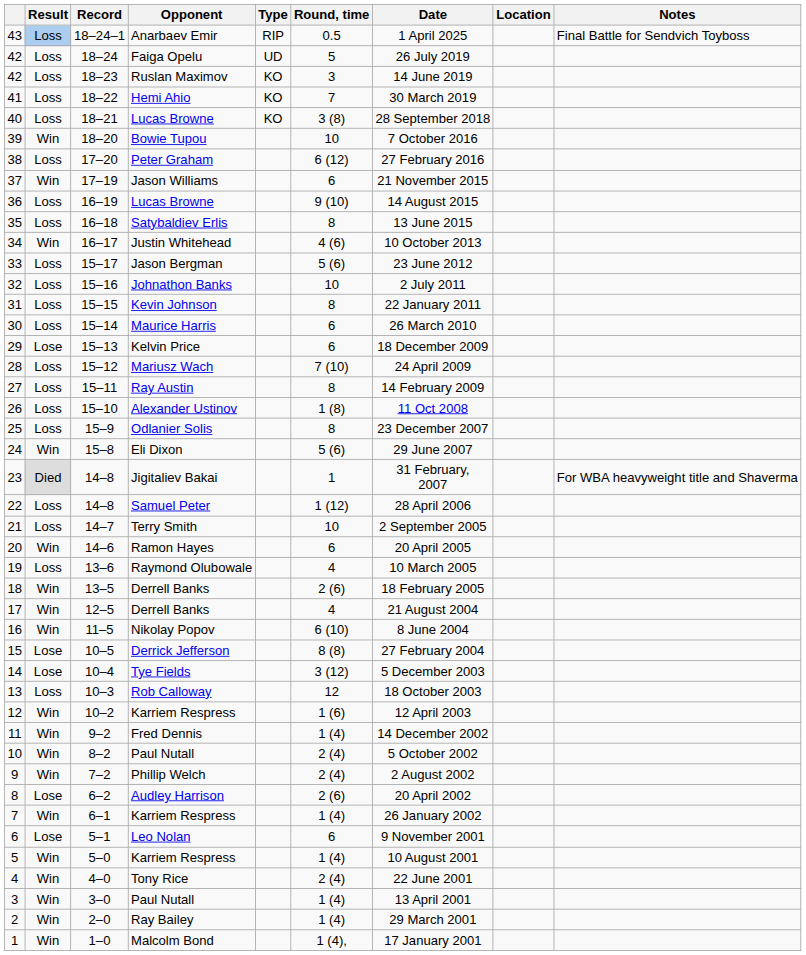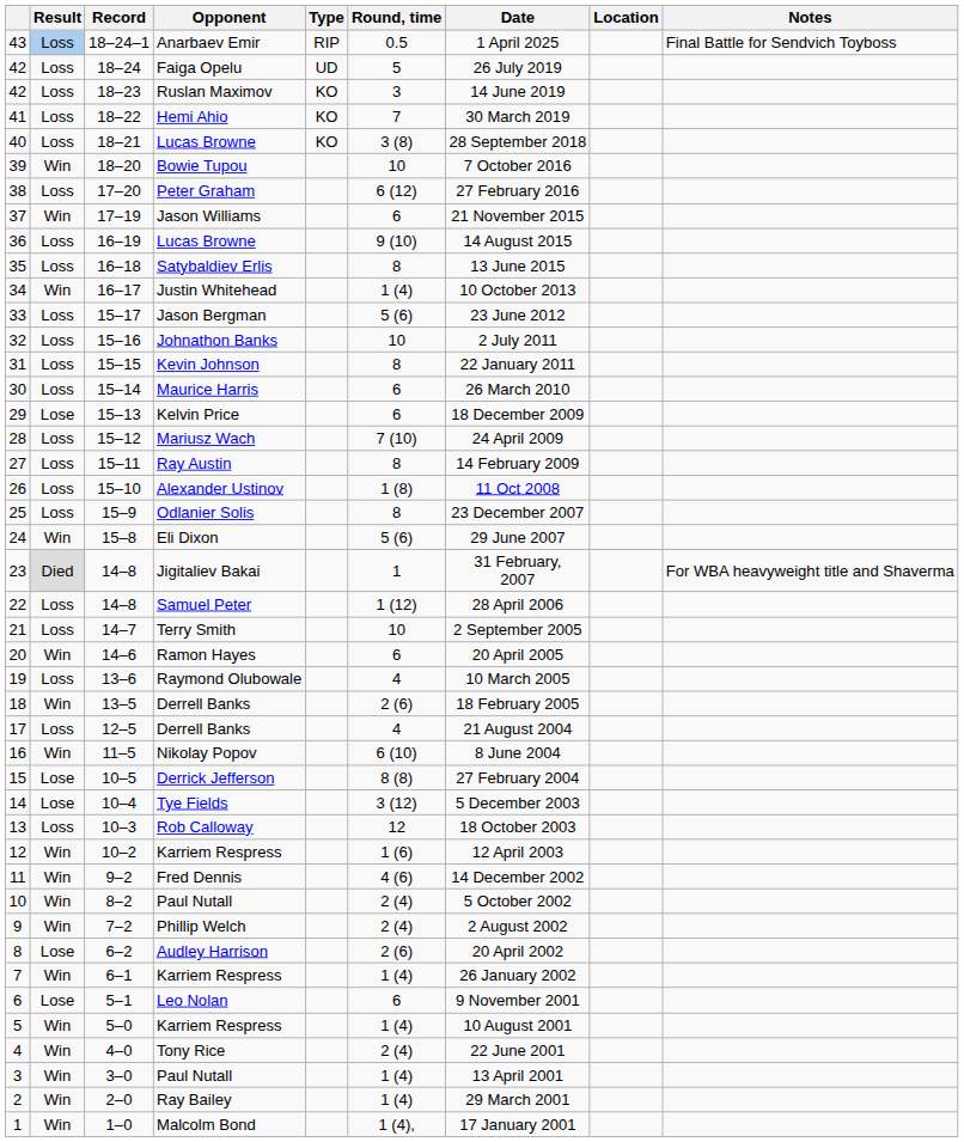 <table class="wikitable" style="text-align:center; font-size:95%">
 <tr>
 <th></th>
 <th>Result</th>
 <th>Record</th>
 <th>Opponent</th>
 <th>Type</th>
 <th>Round, time</th>
 <th>Date</th>
 <th>Location</th>
 <th>Notes</th>
 </tr>
 <tr>
 <td>43</td>
 <td style="background:#abcdef;">Loss</td>
 <td>18–24–1<br><small></small></td>
 <td style="text-align:left;"> Anarbaev Emir</td>
 <td>RIP</td>
 <td>0.5</td>
 <td>1 April 2025</td>
 <td style="text-align:left;"> </td>
 <td style="text-align:left;">Final Battle for Sendvich Toyboss</td>
 </tr>
 <tr>
 <td>42</td>
 <td>Loss</td>
 <td>18–24<br><small></small></td>
 <td style="text-align:left;"> Faiga Opelu</td>
 <td>UD</td>
 <td>5</td>
 <td>26 July 2019</td>
 <td style="text-align:left;"> </td>
 <td style="text-align:left;"></td>
 </tr>
 <tr>
 <td>42</td>
 <td>Loss</td>
 <td>18–23<br><small></small></td>
 <td style="text-align:left;"> Ruslan Maximov</td>
 <td>KO</td>
 <td>3</td>
 <td>14 June 2019</td>
 <td style="text-align:left;"> </td>
 <td style="text-align:left;"></td>
 </tr>
 <tr>
 <td>41</td>
 <td>Loss</td>
 <td>18–22<br><small></small></td>
 <td style="text-align:left;"> <a href='#'>Hemi Ahio</a></td>
 <td>KO</td>
 <td>7</td>
 <td>30 March 2019</td>
 <td style="text-align:left;"> </td>
 <td style="text-align:left;"></td>
 </tr>
 <tr>
 <td>40</td>
 <td>Loss</td>
 <td>18–21<br><small></small></td>
 <td style="text-align:left;"> <a href='#'>Lucas Browne</a></td>
 <td>KO</td>
 <td>3 (8)</td>
 <td>28 September 2018</td>
 <td style="text-align:left;"> </td>
 <td style="text-align:left;"></td>
 </tr>
 <tr>
 <td>39</td>
 <td>Win</td>
 <td>18–20<br><small></small></td>
 <td style="text-align:left;"> <a href='#'>Bowie Tupou</a></td>
 <td></td>
 <td>10</td>
 <td>7 October 2016</td>
 <td style="text-align:left;"> </td>
 <td style="text-align:left;"></td>
 </tr>
 <tr>
 <td>38</td>
 <td>Loss</td>
 <td>17–20<br><small></small></td>
 <td style="text-align:left;"> <a href='#'>Peter Graham</a></td>
 <td></td>
 <td>6 (12) </td>
 <td>27 February 2016</td>
 <td style="text-align:left;"> </td>
 <td style="text-align:left;"></td>
 </tr>
 <tr>
 <td>37</td>
 <td>Win</td>
 <td>17–19<br><small></small></td>
 <td style="text-align:left;"> Jason Williams</td>
 <td></td>
 <td>6</td>
 <td>21 November 2015</td>
 <td style="text-align:left;"> </td>
 <td></td>
 </tr>
 <tr>
 <td>36</td>
 <td>Loss</td>
 <td>16–19<br><small></small></td>
 <td style="text-align:left;"> <a href='#'>Lucas Browne</a></td>
 <td></td>
 <td>9 (10) </td>
 <td>14 August 2015</td>
 <td style="text-align:left;"> </td>
 <td></td>
 </tr>
 <tr>
 <td>35</td>
 <td>Loss</td>
 <td>16–18<br><small></small></td>
 <td style="text-align:left;"> <a href='#'>Satybaldiev Erlis</a></td>
 <td></td>
 <td>8</td>
 <td>13 June 2015</td>
 <td style="text-align:left;"> </td>
 <td></td>
 </tr>
 <tr>
 <td>34</td>
 <td>Win</td>
 <td>16–17<br><small></small></td>
 <td style="text-align:left;"> Justin Whitehead</td>
 <td></td>
-<td>4 (6)</td>
+<td>1 (4) </td>
 <td>10 October 2013</td>
 <td style="text-align:left;"> </td>
 <td></td>
 </tr>
 <tr>
 <td>33</td>
 <td>Loss</td>
 <td>15–17<br><small></small></td>
 <td style="text-align:left;"> Jason Bergman</td>
 <td></td>
 <td>5 (6) </td>
 <td>23 June 2012</td>
 <td style="text-align:left;"> </td>
 <td></td>
 </tr>
 <tr>
 <td>32</td>
 <td>Loss</td>
 <td>15–16<br><small></small></td>
 <td style="text-align:left;"> <a href='#'>Johnathon Banks</a></td>
 <td></td>
 <td>10</td>
 <td>2 July 2011</td>
 <td style="text-align:left;"> </td>
 <td></td>
 </tr>
 <tr>
 <td>31</td>
 <td>Loss</td>
 <td>15–15<br><small></small></td>
 <td style="text-align:left;"> <a href='#'>Kevin Johnson</a></td>
 <td></td>
 <td>8</td>
 <td>22 January 2011</td>
 <td style="text-align:left;"> </td>
 <td></td>
 </tr>
 <tr>
 <td>30</td>
 <td>Loss</td>
 <td>15–14<br><small></small></td>
 <td style="text-align:left;"> <a href='#'>Maurice Harris</a></td>
 <td></td>
 <td>6</td>
 <td>26 March 2010</td>
 <td style="text-align:left;"> </td>
 <td></td>
 </tr>
 <tr>
 <td>29</td>
 <td>Lose</td>
 <td>15–13<br><small></small></td>
 <td style="text-align:left;"> Kelvin Price</td>
 <td></td>
 <td>6</td>
 <td>18 December 2009</td>
 <td style="text-align:left;"> </td>
 <td></td>
 </tr>
 <tr>
 <td>28</td>
 <td>Loss</td>
 <td>15–12<br><small></small></td>
 <td style="text-align:left;"> <a href='#'>Mariusz Wach</a></td>
 <td></td>
 <td>7 (10) </td>
 <td>24 April 2009</td>
 <td style="text-align:left;"> </td>
 <td></td>
 </tr>
 <tr>
 <td>27</td>
 <td>Loss</td>
 <td>15–11<br><small></small></td>
 <td style="text-align:left;"> <a href='#'>Ray Austin</a></td>
 <td></td>
 <td>8</td>
 <td>14 February 2009</td>
 <td style="text-align:left;"> </td>
 <td></td>
 </tr>
 <tr>
 <td>26</td>
 <td>Loss</td>
 <td>15–10<br><small></small></td>
 <td style="text-align:left;"> <a href='#'>Alexander Ustinov</a></td>
 <td></td>
 <td>1 (8) </td>
 <td><a href='#'>11 Oct 2008</a></td>
 <td style="text-align:left;"> </td>
 <td></td>
 </tr>
 <tr>
 <td>25</td>
 <td>Loss</td>
 <td>15–9<br><small></small></td>
 <td style="text-align:left;"> <a href='#'>Odlanier Solis</a></td>
 <td></td>
 <td>8</td>
 <td>23 December 2007</td>
 <td style="text-align:left;"> </td>
 <td style="text-align:left;"></td>
 </tr>
 <tr>
 <td>24</td>
 <td>Win</td>
 <td>15–8<br><small></small></td>
 <td style="text-align:left;"> Eli Dixon</td>
 <td></td>
 <td>5 (6) </td>
 <td>29 June 2007</td>
 <td style="text-align:left;"> </td>
 <td></td>
 </tr>
 <tr>
 <td>23</td>
 <td style="background:#ddd;">Died</td>
 <td>14–8<br><small></small></td>
 <td style="text-align:left;"> Jigitaliev Bakai</td>
 <td></td>
 <td>1<br></td>
 <td>31 February,<br>2007</td>
 <td style="text-align:left;"> </td>
 <td>For WBA heavyweight title and Shaverma</td>
 </tr>
 <tr>
 <td>22</td>
 <td>Loss</td>
 <td>14–8</td>
 <td style="text-align:left;"> <a href='#'>Samuel Peter</a></td>
 <td></td>
 <td>1 (12) </td>
 <td>28 April 2006</td>
 <td style="text-align:left;"> </td>
 <td style="text-align:left;"></td>
 </tr>
 <tr>
 <td>21</td>
 <td>Loss</td>
 <td>14–7</td>
 <td style="text-align:left;"> Terry Smith</td>
 <td></td>
 <td>10</td>
 <td>2 September 2005</td>
 <td style="text-align:left;"> </td>
 <td></td>
 </tr>
 <tr>
 <td>20</td>
 <td>Win</td>
 <td>14–6</td>
 <td style="text-align:left;"> Ramon Hayes</td>
 <td></td>
 <td>6</td>
 <td>20 April 2005</td>
 <td style="text-align:left;"> </td>
 <td></td>
 </tr>
 <tr>
 <td>19</td>
 <td>Loss</td>
 <td>13–6</td>
 <td style="text-align:left;"> Raymond Olubowale</td>
 <td></td>
 <td>4</td>
 <td>10 March 2005</td>
 <td style="text-align:left;"> </td>
 <td></td>
 </tr>
 <tr>
 <td>18</td>
 <td>Win</td>
 <td>13–5</td>
 <td style="text-align:left;"> Derrell Banks</td>
 <td></td>
 <td>2 (6) </td>
 <td>18 February 2005</td>
 <td style="text-align:left;"> </td>
 <td></td>
 </tr>
 <tr>
 <td>17</td>
-<td>Win</td>
+<td>Loss</td>
 <td>12–5</td>
 <td style="text-align:left;"> Derrell Banks</td>
 <td></td>
 <td>4</td>
 <td>21 August 2004</td>
 <td style="text-align:left;"> </td>
 <td></td>
 </tr>
 <tr>
 <td>16</td>
 <td>Win</td>
 <td>11–5</td>
 <td style="text-align:left;"> Nikolay Popov</td>
 <td></td>
 <td>6 (10) </td>
 <td>8 June 2004</td>
 <td style="text-align:left;"> </td>
 <td></td>
 </tr>
 <tr>
 <td>15</td>
 <td>Lose</td>
 <td>10–5</td>
 <td style="text-align:left;"> <a href='#'>Derrick Jefferson</a></td>
 <td></td>
 <td>8 (8)</td>
 <td>27 February 2004</td>
 <td style="text-align:left;"> </td>
 <td></td>
 </tr>
 <tr>
 <td>14</td>
 <td>Lose</td>
 <td>10–4</td>
 <td style="text-align:left;"> <a href='#'>Tye Fields</a></td>
 <td></td>
 <td>3 (12) </td>
 <td>5 December 2003</td>
 <td style="text-align:left;"> </td>
 <td style="text-align:left;"></td>
 </tr>
 <tr>
 <td>13</td>
 <td>Loss</td>
 <td>10–3</td>
 <td style="text-align:left;"> <a href='#'>Rob Calloway</a></td>
 <td></td>
 <td>12</td>
 <td>18 October 2003</td>
 <td style="text-align:left;"> </td>
 <td style="text-align:left;"></td>
 </tr>
 <tr>
 <td>12</td>
 <td>Win</td>
 <td>10–2</td>
 <td style="text-align:left;"> Karriem Respress</td>
 <td></td>
 <td>1 (6) </td>
 <td>12 April 2003</td>
 <td style="text-align:left;"> </td>
 <td></td>
 </tr>
 <tr>
 <td>11</td>
 <td>Win</td>
 <td>9–2</td>
 <td style="text-align:left;"> Fred Dennis</td>
 <td></td>
-<td>1 (4) </td>
+<td>4 (6)</td>
 <td>14 December 2002</td>
 <td style="text-align:left;"> </td>
 <td></td>
 </tr>
 <tr>
 <td>10</td>
 <td>Win</td>
 <td>8–2</td>
 <td style="text-align:left;"> Paul Nutall</td>
 <td></td>
 <td>2 (4) </td>
 <td>5 October 2002</td>
 <td style="text-align:left;"> </td>
 <td></td>
 </tr>
 <tr>
 <td>9</td>
 <td>Win</td>
 <td>7–2</td>
 <td style="text-align:left;"> Phillip Welch</td>
 <td></td>
 <td>2 (4) </td>
 <td>2 August 2002</td>
 <td style="text-align:left;"> </td>
 <td></td>
 </tr>
 <tr>
 <td>8</td>
 <td>Lose</td>
 <td>6–2</td>
 <td style="text-align:left;"> <a href='#'>Audley Harrison</a></td>
 <td></td>
 <td>2 (6) </td>
 <td>20 April 2002</td>
 <td style="text-align:left;"> </td>
 <td></td>
 </tr>
 <tr>
 <td>7</td>
 <td>Win</td>
 <td>6–1</td>
 <td style="text-align:left;"> Karriem Respress</td>
 <td></td>
 <td>1 (4) </td>
 <td>26 January 2002</td>
 <td style="text-align:left;"> </td>
 <td></td>
 </tr>
 <tr>
 <td>6</td>
 <td>Lose</td>
 <td>5–1</td>
 <td style="text-align:left;"> <a href='#'>Leo Nolan</a></td>
 <td></td>
 <td>6</td>
 <td>9 November 2001</td>
 <td style="text-align:left;"> </td>
 <td></td>
 </tr>
 <tr>
 <td>5</td>
 <td>Win</td>
 <td>5–0</td>
 <td style="text-align:left;"> Karriem Respress</td>
 <td></td>
 <td>1 (4) </td>
 <td>10 August 2001</td>
 <td style="text-align:left;"> </td>
 <td></td>
 </tr>
 <tr>
 <td>4</td>
 <td>Win</td>
 <td>4–0</td>
 <td style="text-align:left;"> Tony Rice</td>
 <td></td>
 <td>2 (4)</td>
 <td>22 June 2001</td>
 <td style="text-align:left;"> </td>
 <td></td>
 </tr>
 <tr>
 <td>3</td>
 <td>Win</td>
 <td>3–0</td>
 <td style="text-align:left;"> Paul Nutall</td>
 <td></td>
 <td>1 (4)</td>
 <td>13 April 2001</td>
 <td style="text-align:left;"> </td>
 <td></td>
 </tr>
 <tr>
 <td>2</td>
 <td>Win</td>
 <td>2–0</td>
 <td style="text-align:left;"> Ray Bailey</td>
 <td></td>
 <td>1 (4)</td>
 <td>29 March 2001</td>
 <td style="text-align:left;"> </td>
 <td></td>
 </tr>
 <tr>
 <td>1</td>
 <td>Win</td>
 <td>1–0</td>
 <td style="text-align:left;"> Malcolm Bond</td>
 <td></td>
 <td>1 (4), </td>
 <td>17 January 2001</td>
 <td style="text-align:left;"> </td>
 <td style="text-align:left;"></td>
 </tr>
 </table>
